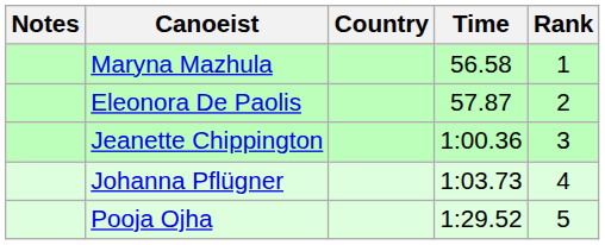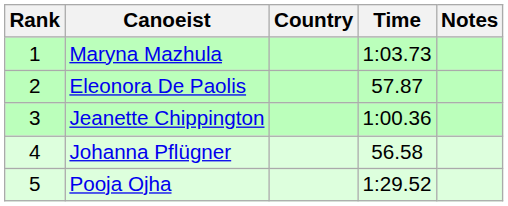 <table class="wikitable" style="text-align:center">
 <tr>
-<th>Notes</th>
+<th>Rank</th>
 <th>Canoeist</th>
 <th>Country</th>
 <th>Time</th>
-<th>Rank</th>
+<th>Notes</th>
 </tr>
 <tr bgcolor=bbffbb>
-<td></td>
+<td>1</td>
 <td align="left"><a href='#'>Maryna Mazhula</a></td>
 <td align="left"></td>
-<td>56.58</td>
-<td>1</td>
+<td>1:03.73</td>
+<td></td>
 </tr>
 <tr bgcolor=bbffbb>
-<td></td>
+<td>2</td>
 <td align="left"><a href='#'>Eleonora De Paolis</a></td>
 <td align="left"></td>
 <td>57.87</td>
-<td>2</td>
+<td></td>
 </tr>
 <tr bgcolor=bbffbb>
-<td></td>
+<td>3</td>
 <td align="left"><a href='#'>Jeanette Chippington</a></td>
 <td align="left"></td>
 <td>1:00.36</td>
-<td>3</td>
+<td></td>
 </tr>
 <tr bgcolor=ddffdd>
-<td></td>
+<td>4</td>
 <td align="left"><a href='#'>Johanna Pflügner</a></td>
 <td align="left"></td>
-<td>1:03.73</td>
-<td>4</td>
+<td>56.58</td>
+<td></td>
 </tr>
 <tr bgcolor=ddffdd>
-<td></td>
+<td>5</td>
 <td align="left"><a href='#'>Pooja Ojha</a></td>
 <td align="left"></td>
 <td>1:29.52</td>
-<td>5</td>
+<td></td>
 </tr>
 </table>
